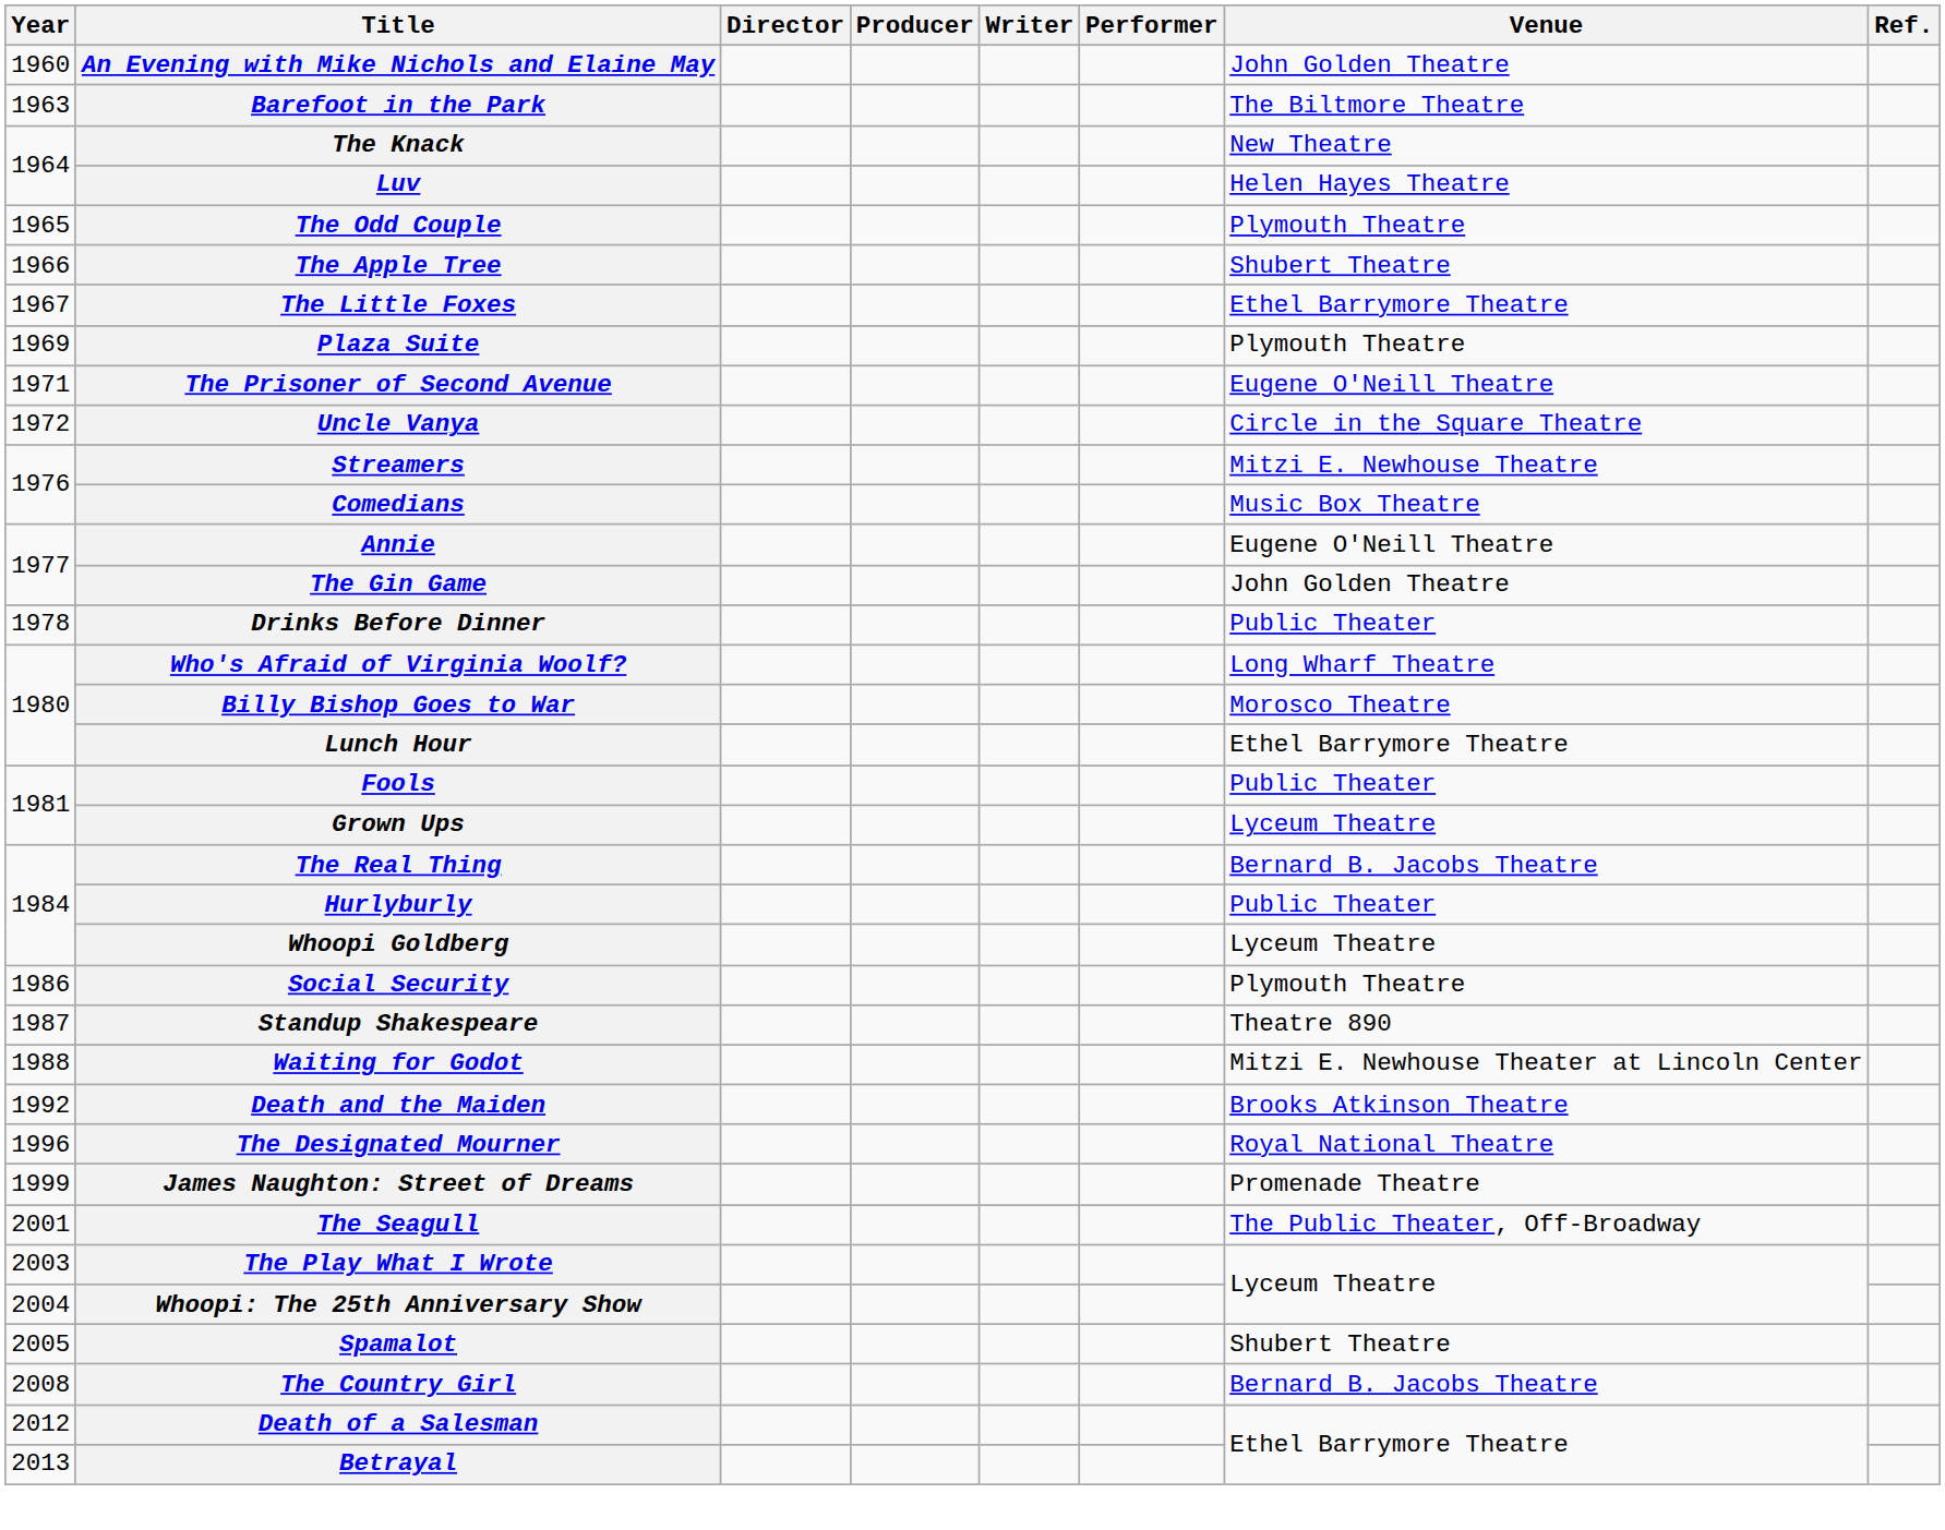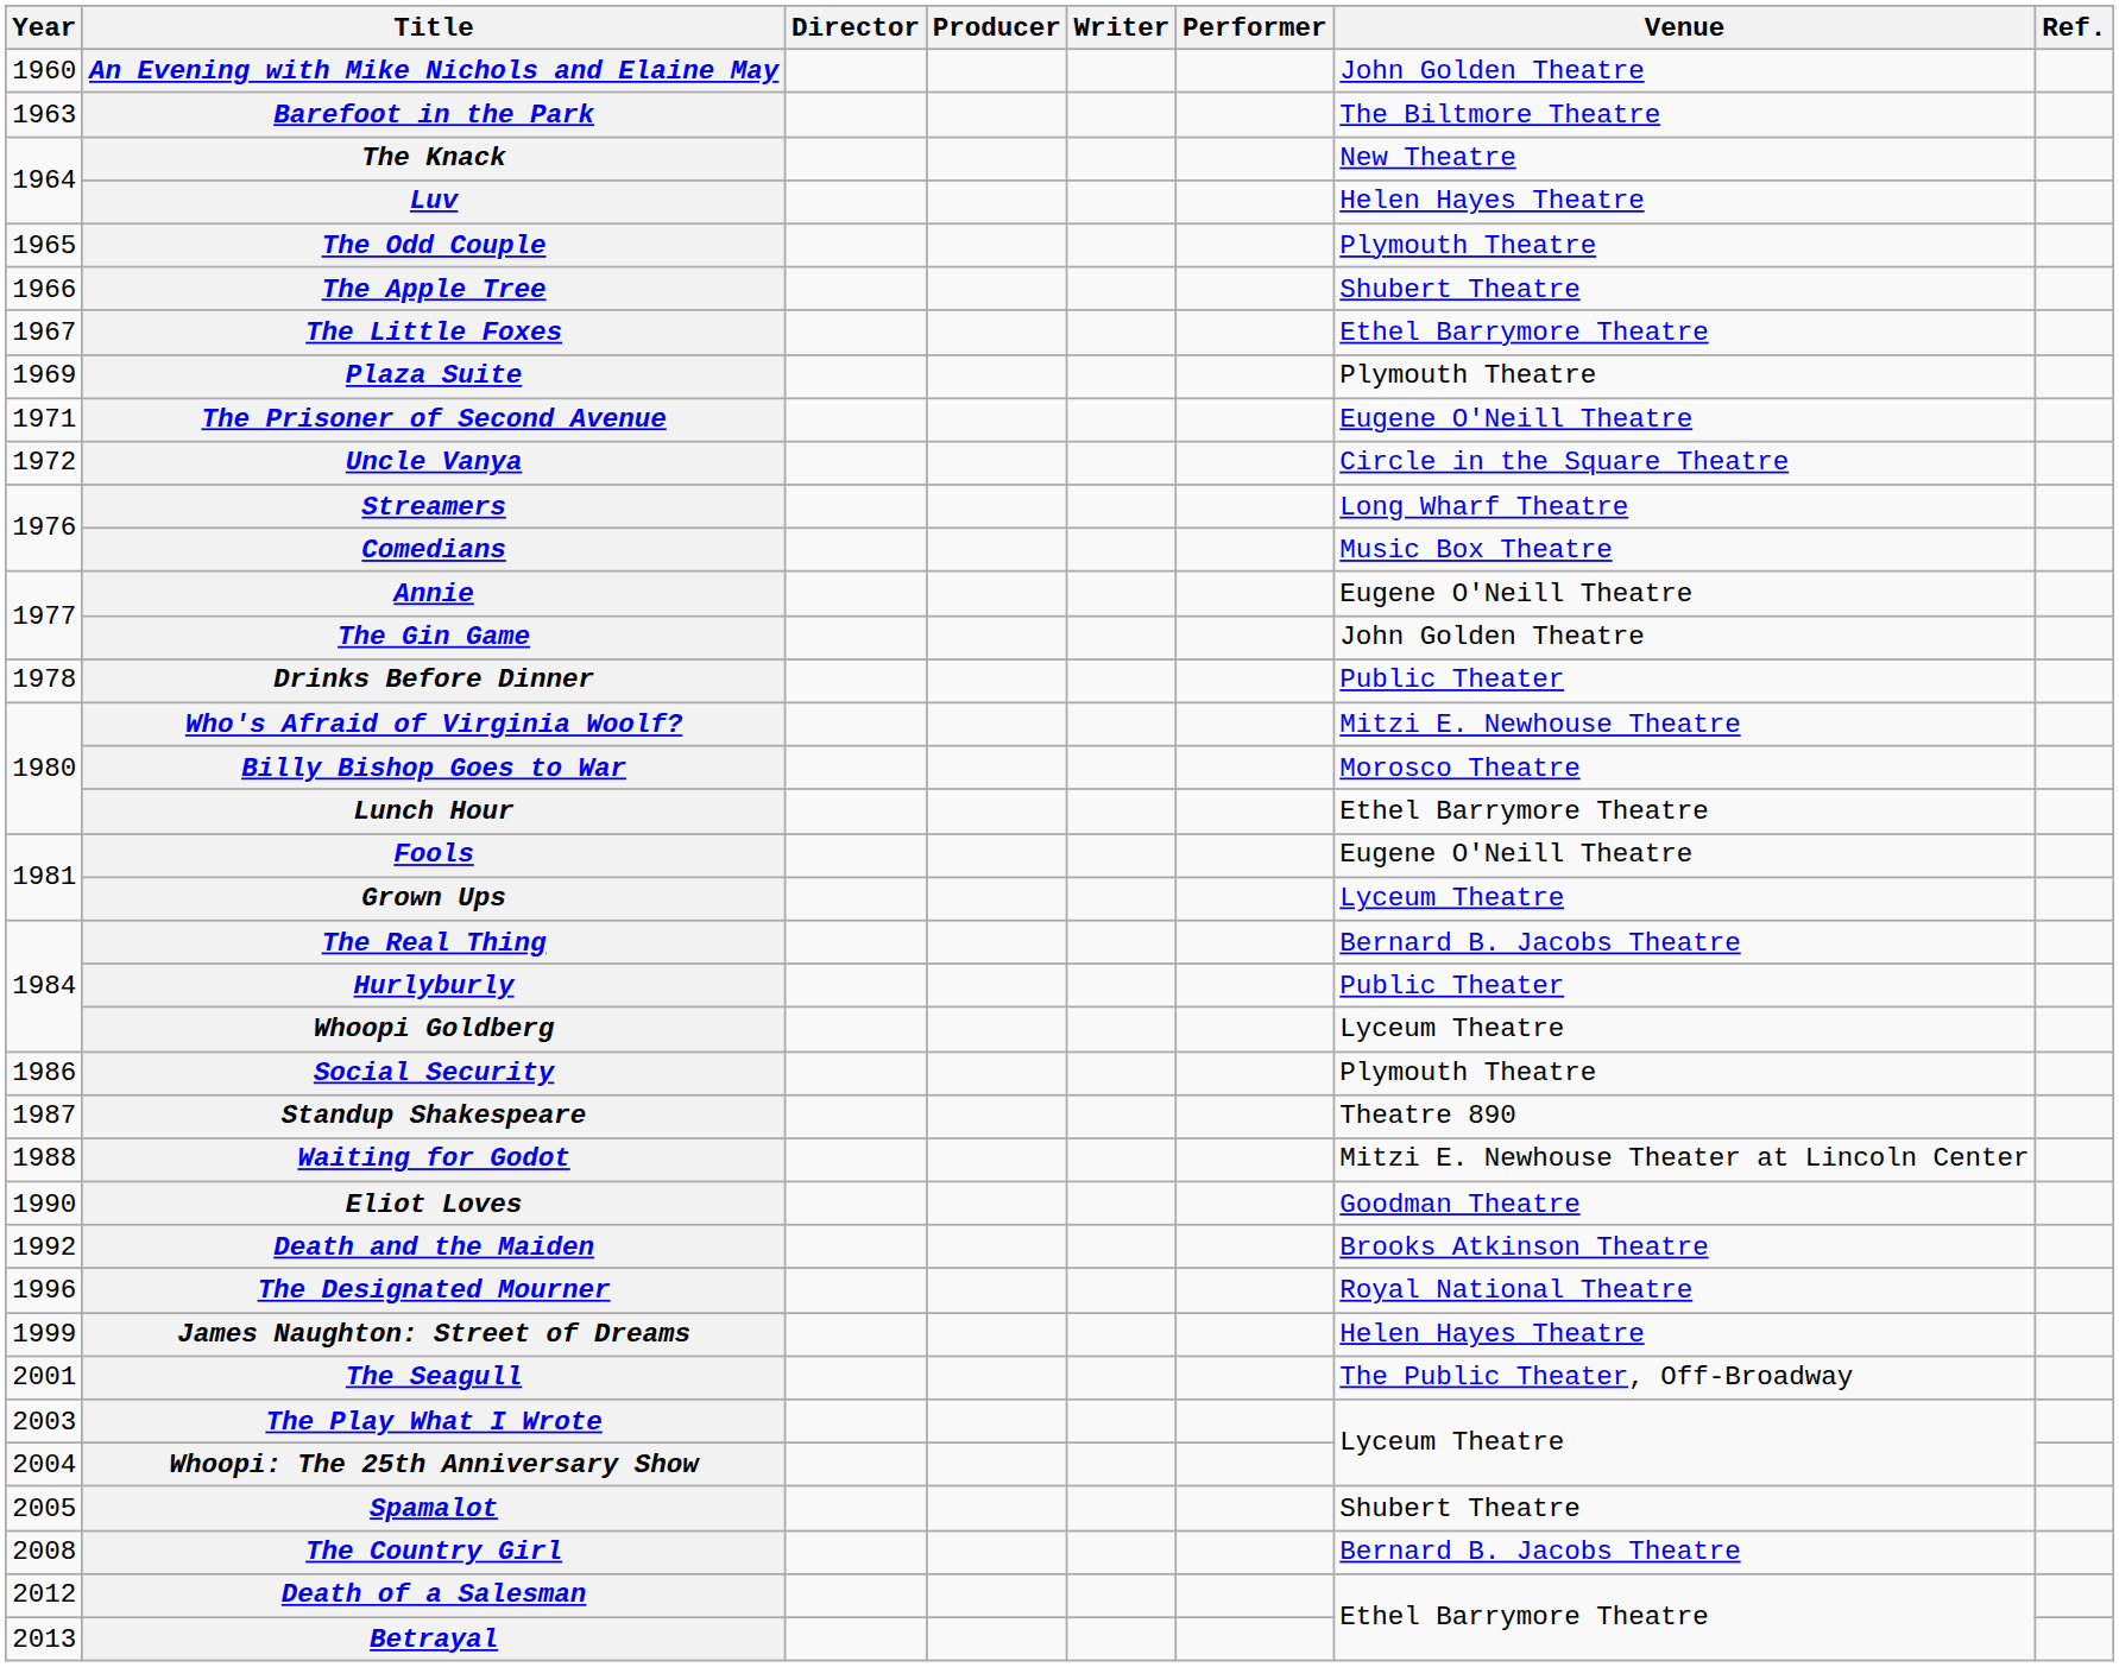 <table class="wikitable plainrowheaders">
 <tr>
 <th scope="col">Year</th>
 <th scope="col">Title</th>
 <th scope="col">Director</th>
 <th scope="col">Producer</th>
 <th scope="col">Writer</th>
 <th scope="col">Performer</th>
 <th scope="col">Venue</th>
 <th scope="col">Ref.</th>
 </tr>
 <tr>
 <td>1960</td>
 <th scope="row"><em><a href='#'>An Evening with Mike Nichols and Elaine May</a></em></th>
 <td></td>
 <td></td>
 <td></td>
 <td></td>
 <td><a href='#'>John Golden Theatre</a></td>
 <td></td>
 </tr>
 <tr>
 <td>1963</td>
 <th scope="row"><em><a href='#'>Barefoot in the Park</a></em></th>
 <td></td>
 <td></td>
 <td></td>
 <td></td>
 <td><a href='#'>The Biltmore Theatre</a></td>
 <td></td>
 </tr>
 <tr>
 <td rowspan="2">1964</td>
 <th scope="row"><em>The Knack</em></th>
 <td></td>
 <td></td>
 <td></td>
 <td></td>
 <td><a href='#'>New Theatre</a></td>
 <td></td>
 </tr>
 <tr>
 <th scope="row"><em><a href='#'>Luv</a></em></th>
 <td></td>
 <td></td>
 <td></td>
 <td></td>
 <td><a href='#'>Helen Hayes Theatre</a></td>
 <td></td>
 </tr>
 <tr>
 <td>1965</td>
 <th scope="row"><em><a href='#'>The Odd Couple</a></em></th>
 <td></td>
 <td></td>
 <td></td>
 <td></td>
 <td><a href='#'>Plymouth Theatre</a></td>
 <td></td>
 </tr>
 <tr>
 <td>1966</td>
 <th scope="row"><em><a href='#'>The Apple Tree</a></em></th>
 <td></td>
 <td></td>
 <td></td>
 <td></td>
 <td><a href='#'>Shubert Theatre</a></td>
 <td></td>
 </tr>
 <tr>
 <td>1967</td>
 <th scope="row"><em><a href='#'>The Little Foxes</a></em></th>
 <td></td>
 <td></td>
 <td></td>
 <td></td>
 <td><a href='#'>Ethel Barrymore Theatre</a></td>
 <td></td>
 </tr>
 <tr>
 <td>1969</td>
 <th scope="row"><em><a href='#'>Plaza Suite</a></em></th>
 <td></td>
 <td></td>
 <td></td>
 <td></td>
 <td>Plymouth Theatre</td>
 <td></td>
 </tr>
 <tr>
 <td>1971</td>
 <th scope="row"><em><a href='#'>The Prisoner of Second Avenue</a></em></th>
 <td></td>
 <td></td>
 <td></td>
 <td></td>
 <td><a href='#'>Eugene O'Neill Theatre</a></td>
 <td></td>
 </tr>
 <tr>
 <td>1972</td>
 <th scope="row"><em><a href='#'>Uncle Vanya</a></em></th>
 <td></td>
 <td></td>
 <td></td>
 <td></td>
 <td><a href='#'>Circle in the Square Theatre</a></td>
 <td></td>
 </tr>
 <tr>
 <td rowspan="2">1976</td>
 <th scope="row"><em><a href='#'>Streamers</a></em></th>
 <td></td>
 <td></td>
 <td></td>
 <td></td>
-<td><a href='#'>Mitzi E. Newhouse Theatre</a></td>
+<td><a href='#'>Long Wharf Theatre</a></td>
 <td></td>
 </tr>
 <tr>
 <th scope="row"><em><a href='#'>Comedians</a></em></th>
 <td></td>
 <td></td>
 <td></td>
 <td></td>
 <td><a href='#'>Music Box Theatre</a></td>
 <td></td>
 </tr>
 <tr>
 <td rowspan="2">1977</td>
 <th scope="row"><em><a href='#'>Annie</a></em></th>
 <td></td>
 <td></td>
 <td></td>
 <td></td>
 <td>Eugene O'Neill Theatre</td>
 <td></td>
 </tr>
 <tr>
 <th scope="row"><em><a href='#'>The Gin Game</a></em></th>
 <td></td>
 <td></td>
 <td></td>
 <td></td>
 <td>John Golden Theatre</td>
 <td></td>
 </tr>
 <tr>
 <td>1978</td>
 <th scope="row"><em>Drinks Before Dinner</em></th>
 <td></td>
 <td></td>
 <td></td>
 <td></td>
 <td><a href='#'>Public Theater</a></td>
 <td></td>
 </tr>
 <tr>
 <td rowspan="3">1980</td>
 <th scope="row"><em><a href='#'>Who's Afraid of Virginia Woolf?</a></em></th>
 <td></td>
 <td></td>
 <td></td>
 <td></td>
-<td><a href='#'>Long Wharf Theatre</a></td>
+<td><a href='#'>Mitzi E. Newhouse Theatre</a></td>
 <td></td>
 </tr>
 <tr>
 <th scope="row"><em><a href='#'>Billy Bishop Goes to War</a></em></th>
 <td></td>
 <td></td>
 <td></td>
 <td></td>
 <td><a href='#'>Morosco Theatre</a></td>
 <td></td>
 </tr>
 <tr>
 <th scope="row"><em>Lunch Hour</em></th>
 <td></td>
 <td></td>
 <td></td>
 <td></td>
 <td>Ethel Barrymore Theatre</td>
 <td></td>
 </tr>
 <tr>
 <td rowspan="2">1981</td>
 <th scope="row"><em><a href='#'>Fools</a></em></th>
 <td></td>
 <td></td>
 <td></td>
 <td></td>
-<td><a href='#'>Public Theater</a></td>
+<td>Eugene O'Neill Theatre</td>
 <td></td>
 </tr>
 <tr>
 <th scope="row"><em>Grown Ups</em></th>
 <td></td>
 <td></td>
 <td></td>
 <td></td>
 <td><a href='#'>Lyceum Theatre</a></td>
 <td></td>
 </tr>
 <tr>
 <td rowspan="3">1984</td>
 <th scope="row"><em><a href='#'>The Real Thing</a></em></th>
 <td></td>
 <td></td>
 <td></td>
 <td></td>
 <td><a href='#'>Bernard B. Jacobs Theatre</a></td>
 <td></td>
 </tr>
 <tr>
 <th scope="row"><em><a href='#'>Hurlyburly</a></em></th>
 <td></td>
 <td></td>
 <td></td>
 <td></td>
 <td><a href='#'>Public Theater</a></td>
 <td></td>
 </tr>
 <tr>
 <th scope="row"><em>Whoopi Goldberg</em></th>
 <td></td>
 <td></td>
 <td></td>
 <td></td>
 <td>Lyceum Theatre</td>
 <td></td>
 </tr>
 <tr>
 <td>1986</td>
 <th scope="row"><em><a href='#'>Social Security</a></em></th>
 <td></td>
 <td></td>
 <td></td>
 <td></td>
 <td>Plymouth Theatre</td>
 <td></td>
 </tr>
 <tr>
 <td>1987</td>
 <th scope="row"><em>Standup Shakespeare</em></th>
 <td></td>
 <td></td>
 <td></td>
 <td></td>
 <td>Theatre 890</td>
 <td></td>
 </tr>
 <tr>
 <td>1988</td>
 <th scope="row"><em><a href='#'>Waiting for Godot</a></em></th>
 <td></td>
 <td></td>
 <td></td>
 <td></td>
 <td>Mitzi E. Newhouse Theater at Lincoln Center</td>
 <td></td>
 </tr>
 <tr>
+<td>1990</td>
+<th scope="row"><em>Eliot Loves</em></th>
+<td></td>
+<td></td>
+<td></td>
+<td></td>
+<td><a href='#'>Goodman Theatre</a></td>
+<td></td>
+</tr>
+<tr>
 <td>1992</td>
 <th scope="row"><em><a href='#'>Death and the Maiden</a></em></th>
 <td></td>
 <td></td>
 <td></td>
 <td></td>
 <td><a href='#'>Brooks Atkinson Theatre</a></td>
 <td></td>
 </tr>
 <tr>
 <td>1996</td>
 <th scope="row"><em><a href='#'>The Designated Mourner</a></em></th>
 <td></td>
 <td></td>
 <td></td>
 <td></td>
 <td><a href='#'>Royal National Theatre</a></td>
 <td></td>
 </tr>
 <tr>
 <td>1999</td>
 <th scope="row"><em>James Naughton: Street of Dreams</em></th>
 <td></td>
 <td></td>
 <td></td>
 <td></td>
-<td>Promenade Theatre</td>
+<td><a href='#'>Helen Hayes Theatre</a></td>
 <td></td>
 </tr>
 <tr>
 <td>2001</td>
 <th scope="row"><em><a href='#'>The Seagull</a></em></th>
 <td></td>
 <td></td>
 <td></td>
 <td></td>
 <td><a href='#'>The Public Theater</a>, Off-Broadway</td>
 <td></td>
 </tr>
 <tr>
 <td>2003</td>
 <th scope="row"><em><a href='#'>The Play What I Wrote</a></em></th>
 <td></td>
 <td></td>
 <td></td>
 <td></td>
 <td rowspan=2>Lyceum Theatre</td>
 <td></td>
 </tr>
 <tr>
 <td>2004</td>
 <th scope="row"><em>Whoopi: The 25th Anniversary Show</em></th>
 <td></td>
 <td></td>
 <td></td>
 <td></td>
 <td></td>
 </tr>
 <tr>
 <td>2005</td>
 <th scope="row"><em><a href='#'>Spamalot</a></em></th>
 <td></td>
 <td></td>
 <td></td>
 <td></td>
 <td>Shubert Theatre</td>
 <td></td>
 </tr>
 <tr>
 <td>2008</td>
 <th scope="row"><em><a href='#'>The Country Girl</a></em></th>
 <td></td>
 <td></td>
 <td></td>
 <td></td>
 <td><a href='#'>Bernard B. Jacobs Theatre</a></td>
 <td></td>
 </tr>
 <tr>
 <td>2012</td>
 <th scope="row"><em><a href='#'>Death of a Salesman</a></em></th>
 <td></td>
 <td></td>
 <td></td>
 <td></td>
 <td rowspan=2>Ethel Barrymore Theatre</td>
 <td></td>
 </tr>
 <tr>
 <td>2013</td>
 <th scope="row"><em><a href='#'>Betrayal</a></em></th>
 <td></td>
 <td></td>
 <td></td>
 <td></td>
 <td></td>
 </tr>
 </table>
